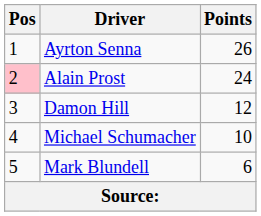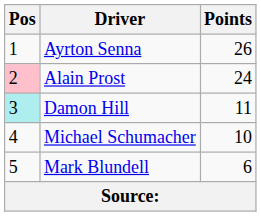 <table class="wikitable" style="font-size: 95%;">
 <tr>
 <th>Pos</th>
 <th>Driver</th>
 <th>Points</th>
 </tr>
 <tr>
 <td>1</td>
 <td> <a href='#'>Ayrton Senna</a></td>
 <td align="right">26</td>
 </tr>
 <tr>
 <td style="background: pink;">2</td>
 <td> <a href='#'>Alain Prost</a></td>
 <td align="right">24</td>
 </tr>
 <tr>
-<td>3</td>
+<td style="background: paleturquoise;">3</td>
 <td> <a href='#'>Damon Hill</a></td>
-<td align="right">12</td>
+<td align="right">11</td>
 </tr>
 <tr>
 <td>4</td>
 <td> <a href='#'>Michael Schumacher</a></td>
 <td align="right">10</td>
 </tr>
 <tr>
 <td>5</td>
 <td> <a href='#'>Mark Blundell</a></td>
 <td align="right">6</td>
 </tr>
 <tr>
 <th colspan=4>Source: </th>
 </tr>
 </table>
